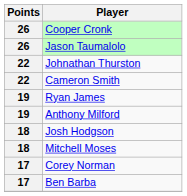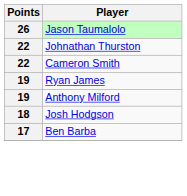 <table class="wikitable" style="text-align:left;">
 <tr>
 <th width=50>Points</th>
 <th width=200>Player</th>
-</tr>
-<tr>
-<th>26</th>
-<td style="background:#C0FFC0"> <a href='#'>Cooper Cronk</a></td>
 </tr>
 <tr>
 <th>26</th>
 <td style="background:#C0FFC0"> <a href='#'>Jason Taumalolo</a></td>
 </tr>
 <tr>
 <th>22</th>
 <td> <a href='#'>Johnathan Thurston</a></td>
 </tr>
 <tr>
 <th>22</th>
 <td> <a href='#'>Cameron Smith</a></td>
 </tr>
 <tr>
 <th>19</th>
 <td> <a href='#'>Ryan James</a></td>
 </tr>
 <tr>
 <th>19</th>
 <td> <a href='#'>Anthony Milford</a></td>
 </tr>
 <tr>
 <th>18</th>
 <td>  <a href='#'>Josh Hodgson</a></td>
 </tr>
 <tr>
-<th>18</th>
-<td>  <a href='#'>Mitchell Moses</a></td>
-</tr>
-<tr>
-<th>17</th>
-<td> <a href='#'>Corey Norman</a></td>
-</tr>
-<tr>
 <th>17</th>
 <td> <a href='#'>Ben Barba</a></td>
 </tr>
 <tr>
 </tr>
 </table>
